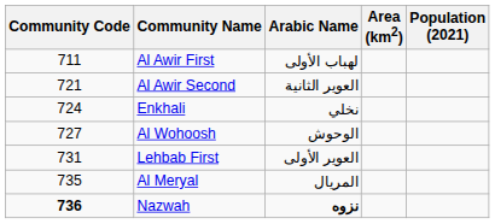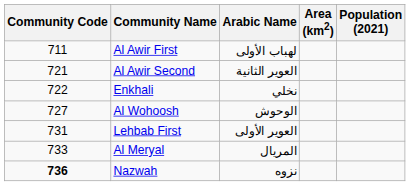 <table class="wikitable sortable">
 <tr>
 <th>Community Code<br></th>
 <th>Community Name<br></th>
 <th>Arabic Name<br></th>
 <th>Area<br>(km<sup>2</sup>)</th>
 <th>Population<br>(2021)</th>
 </tr>
 <tr>
 <td align="center">711</td>
 <td><a href='#'>Al Awir First</a></td>
 <td align="right">لهباب الأولى</td>
 <td align="right"></td>
 <td align="right"></td>
 </tr>
 <tr>
 <td align="center">721</td>
 <td><a href='#'>Al Awir Second</a></td>
 <td align="right">العوير الثانية</td>
 <td align="right"></td>
 <td align="right"></td>
 </tr>
 <tr>
-<td align="center">724</td>
+<td align="center">722</td>
 <td><a href='#'>Enkhali</a></td>
 <td align="right">نخلي</td>
 <td align="right"></td>
 <td align="right"></td>
 </tr>
 <tr>
 <td align="center">727</td>
 <td><a href='#'>Al Wohoosh</a></td>
 <td align="right">الوحوش</td>
 <td align="right"></td>
 <td align="right"></td>
 </tr>
 <tr>
 <td align="center">731</td>
 <td><a href='#'>Lehbab First</a></td>
 <td align="right">العوير الأولى</td>
 <td align="right"></td>
 <td align="right"></td>
 </tr>
 <tr>
-<td align="center">735</td>
+<td align="center">733</td>
 <td><a href='#'>Al Meryal</a></td>
 <td align="right">المريال</td>
 <td align="right"></td>
 <td align="right"></td>
 </tr>
 <tr>
 <td align="center"><strong>736</strong></td>
 <td><a href='#'>Nazwah</a></td>
-<td align="right"><strong>نزوه</strong></td>
+<td align="right">نزوه</td>
 <td align="right"></td>
 <td align="right"></td>
 </tr>
 </table>
